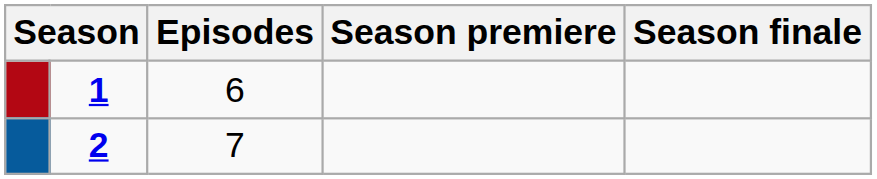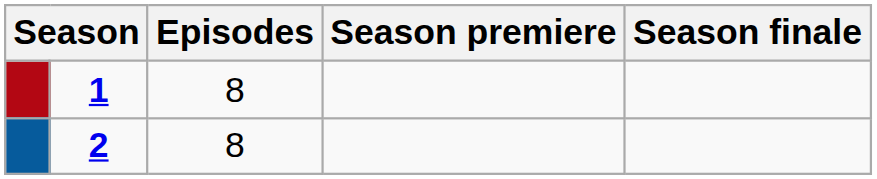 <table class="wikitable">
 <tr>
 <th colspan="2">Season</th>
 <th>Episodes</th>
 <th>Season premiere</th>
 <th>Season finale</th>
 </tr>
 <tr>
 <td style="background:#B30713; height:5px;"></td>
 <td style="text-align:center;"><strong><a href='#'>1</a></strong></td>
-<td style="text-align:center;">6</td>
+<td style="text-align:center;">8</td>
 <td style="text-align:center;"></td>
 <td style="text-align:center;"></td>
 </tr>
 <tr>
 <td style="background:#065B9C; height:5px;"></td>
 <td style="text-align:center;"><strong><a href='#'>2</a></strong></td>
-<td style="text-align:center;">7</td>
+<td style="text-align:center;">8</td>
 <td style="text-align:center;"></td>
 <td style="text-align:center;"></td>
 </tr>
 </table>
